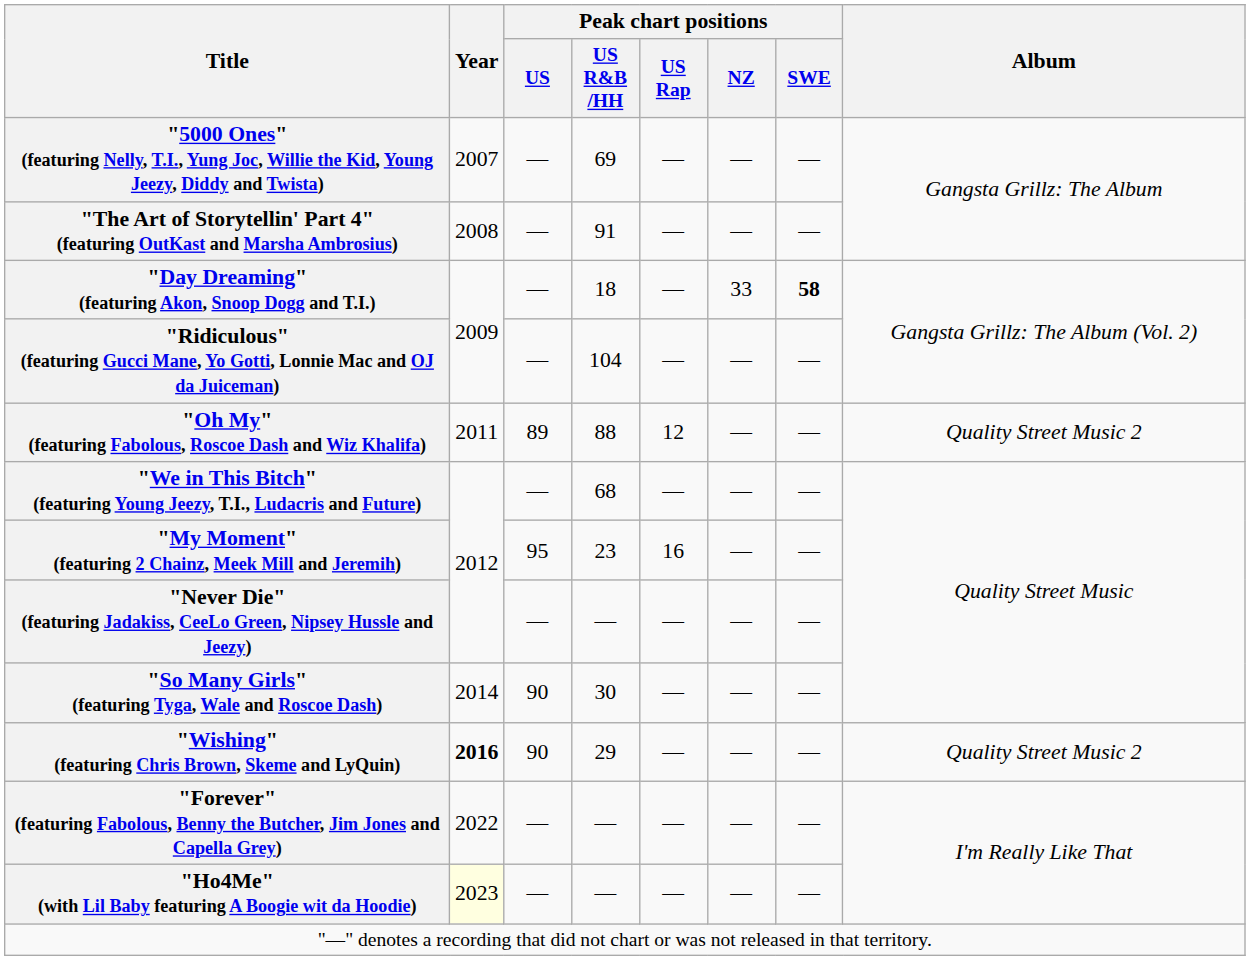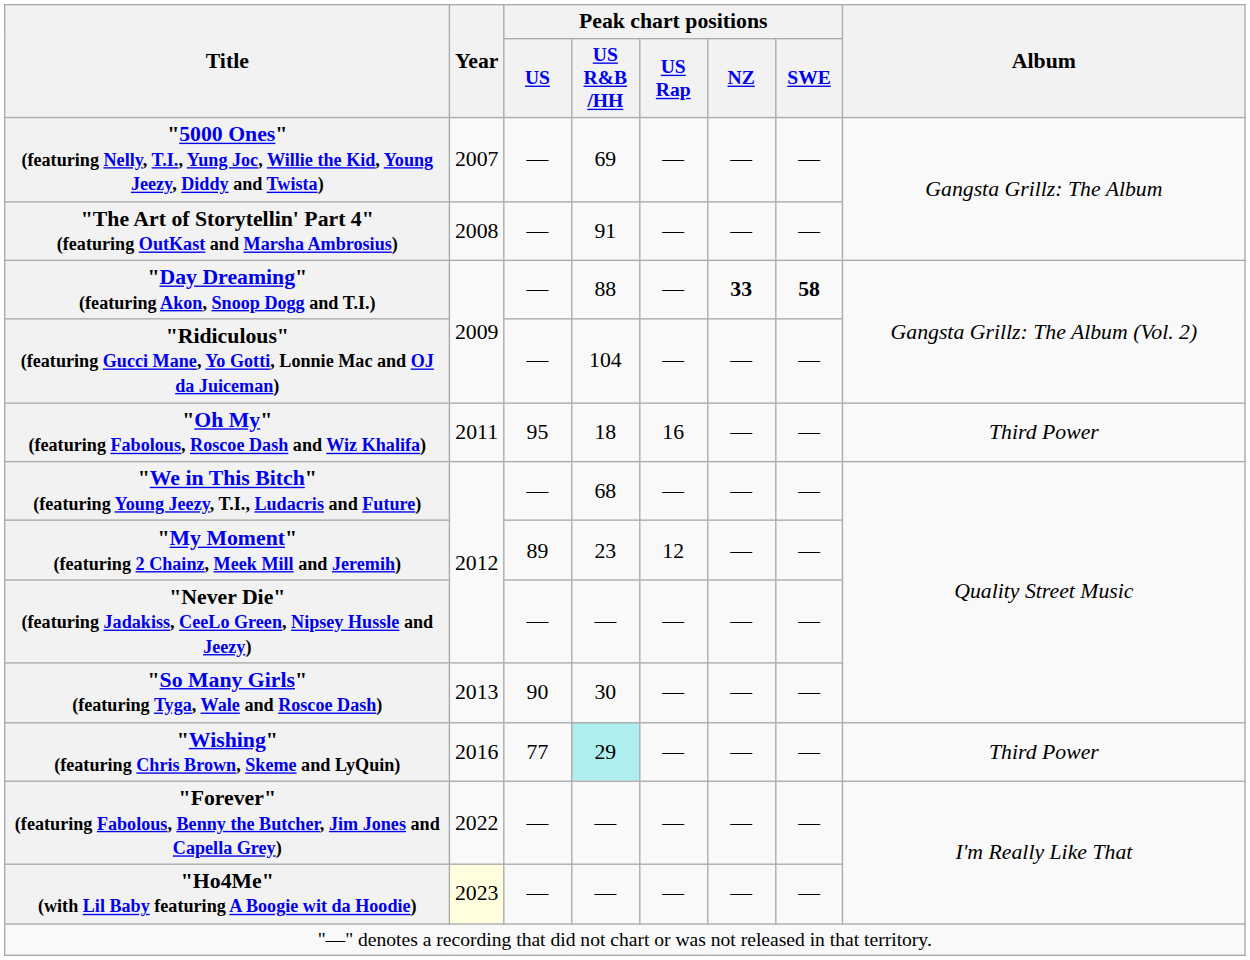 <table class="wikitable plainrowheaders" style="text-align:center;" border="1">
 <tr>
 <th scope="col" rowspan="2" style="width:20em;">Title</th>
 <th scope="col" rowspan="2" style="width:1em;">Year</th>
 <th scope="col" colspan="5">Peak chart positions</th>
 <th scope="col" rowspan="2" style="width:18em;">Album</th>
 </tr>
 <tr>
 <th style="width:3em; font-size:90%"><a href='#'>US</a></th>
 <th style="width:3em; font-size:90%"><a href='#'>US<br>R&B<br>/HH</a></th>
 <th style="width:3em; font-size:90%"><a href='#'>US<br>Rap</a></th>
 <th style="width:3em; font-size:90%"><a href='#'>NZ</a></th>
 <th style="width:3em; font-size:90%"><a href='#'>SWE</a></th>
 </tr>
 <tr>
 <th scope="row">"<a href='#'>5000 Ones</a>"<br><small>(featuring <a href='#'>Nelly</a>, <a href='#'>T.I.</a>, <a href='#'>Yung Joc</a>, <a href='#'>Willie the Kid</a>, <a href='#'>Young Jeezy</a>, <a href='#'>Diddy</a> and <a href='#'>Twista</a>)</small></th>
 <td>2007</td>
 <td>—</td>
 <td>69</td>
 <td>—</td>
 <td>—</td>
 <td>—</td>
 <td rowspan="2"><em>Gangsta Grillz: The Album</em></td>
 </tr>
 <tr>
 <th scope="row">"The Art of Storytellin' Part 4"<br><small>(featuring <a href='#'>OutKast</a> and <a href='#'>Marsha Ambrosius</a>)</small></th>
 <td>2008</td>
 <td>—</td>
 <td>91</td>
 <td>—</td>
 <td>—</td>
 <td>—</td>
 </tr>
 <tr>
 <th scope="row">"<a href='#'>Day Dreaming</a>"<br><small>(featuring <a href='#'>Akon</a>, <a href='#'>Snoop Dogg</a> and T.I.)</small></th>
 <td rowspan="2">2009</td>
 <td>—</td>
-<td>18</td>
+<td>88</td>
 <td>—</td>
-<td>33</td>
+<td><strong>33</strong></td>
 <td><strong>58</strong></td>
 <td rowspan="2"><em>Gangsta Grillz: The Album (Vol. 2)</em></td>
 </tr>
 <tr>
 <th scope="row">"Ridiculous"<br><small>(featuring <a href='#'>Gucci Mane</a>, <a href='#'>Yo Gotti</a>, Lonnie Mac and <a href='#'>OJ da Juiceman</a>)</small></th>
 <td>—</td>
 <td>104</td>
 <td>—</td>
 <td>—</td>
 <td>—</td>
 </tr>
 <tr>
 <th scope="row">"<a href='#'>Oh My</a>"<br><small>(featuring <a href='#'>Fabolous</a>, <a href='#'>Roscoe Dash</a> and <a href='#'>Wiz Khalifa</a>)</small></th>
 <td>2011</td>
-<td>89</td>
-<td>88</td>
-<td>12</td>
+<td>95</td>
+<td>18</td>
+<td>16</td>
 <td>—</td>
 <td>—</td>
-<td><em>Quality Street Music 2</em></td>
+<td><em>Third Power</em></td>
 </tr>
 <tr>
 <th scope="row">"<a href='#'>We in This Bitch</a>"<br><small>(featuring <a href='#'>Young Jeezy</a>, T.I., <a href='#'>Ludacris</a> and <a href='#'>Future</a>)</small></th>
 <td rowspan="3">2012</td>
 <td>—</td>
 <td>68</td>
 <td>—</td>
 <td>—</td>
 <td>—</td>
 <td rowspan="4"><em>Quality Street Music</em></td>
 </tr>
 <tr>
 <th scope="row">"<a href='#'>My Moment</a>"<br><small>(featuring <a href='#'>2 Chainz</a>, <a href='#'>Meek Mill</a> and <a href='#'>Jeremih</a>)</small></th>
-<td>95</td>
+<td>89</td>
 <td>23</td>
-<td>16</td>
+<td>12</td>
 <td>—</td>
 <td>—</td>
 </tr>
 <tr>
 <th scope="row">"Never Die"<br><small>(featuring <a href='#'>Jadakiss</a>, <a href='#'>CeeLo Green</a>, <a href='#'>Nipsey Hussle</a> and <a href='#'>Jeezy</a>)</small></th>
 <td>—</td>
 <td>—</td>
 <td>—</td>
 <td>—</td>
 <td>—</td>
 </tr>
 <tr>
 <th scope="row">"<a href='#'>So Many Girls</a>"<br><small>(featuring <a href='#'>Tyga</a>, <a href='#'>Wale</a> and <a href='#'>Roscoe Dash</a>)</small></th>
-<td>2014</td>
+<td>2013</td>
 <td>90</td>
 <td>30</td>
 <td>—</td>
 <td>—</td>
 <td>—</td>
 </tr>
 <tr>
 <th scope="row">"<a href='#'>Wishing</a>"<br><small>(featuring <a href='#'>Chris Brown</a>, <a href='#'>Skeme</a> and LyQuin)</small></th>
-<td><strong>2016</strong></td>
-<td>90</td>
-<td>29</td>
+<td>2016</td>
+<td>77</td>
+<td style="background: paleturquoise;">29</td>
 <td>—</td>
 <td>—</td>
 <td>—</td>
-<td><em>Quality Street Music 2</em></td>
+<td><em>Third Power</em></td>
 </tr>
 <tr>
 <th scope="row">"Forever"<br><small>(featuring <a href='#'>Fabolous</a>, <a href='#'>Benny the Butcher</a>, <a href='#'>Jim Jones</a> and <a href='#'>Capella Grey</a>)</small></th>
 <td>2022</td>
 <td>—</td>
 <td>—</td>
 <td>—</td>
 <td>—</td>
 <td>—</td>
 <td rowspan="2"><em>I'm Really Like That</em></td>
 </tr>
 <tr>
 <th scope="row">"Ho4Me"<br><small>(with <a href='#'>Lil Baby</a> featuring <a href='#'>A Boogie wit da Hoodie</a>)</small></th>
 <td style="background: lightyellow;">2023</td>
 <td>—</td>
 <td>—</td>
 <td>—</td>
 <td>—</td>
 <td>—</td>
 </tr>
 <tr>
 <td colspan="10" style="font-size:90%">"—" denotes a recording that did not chart or was not released in that territory.</td>
 </tr>
 </table>
